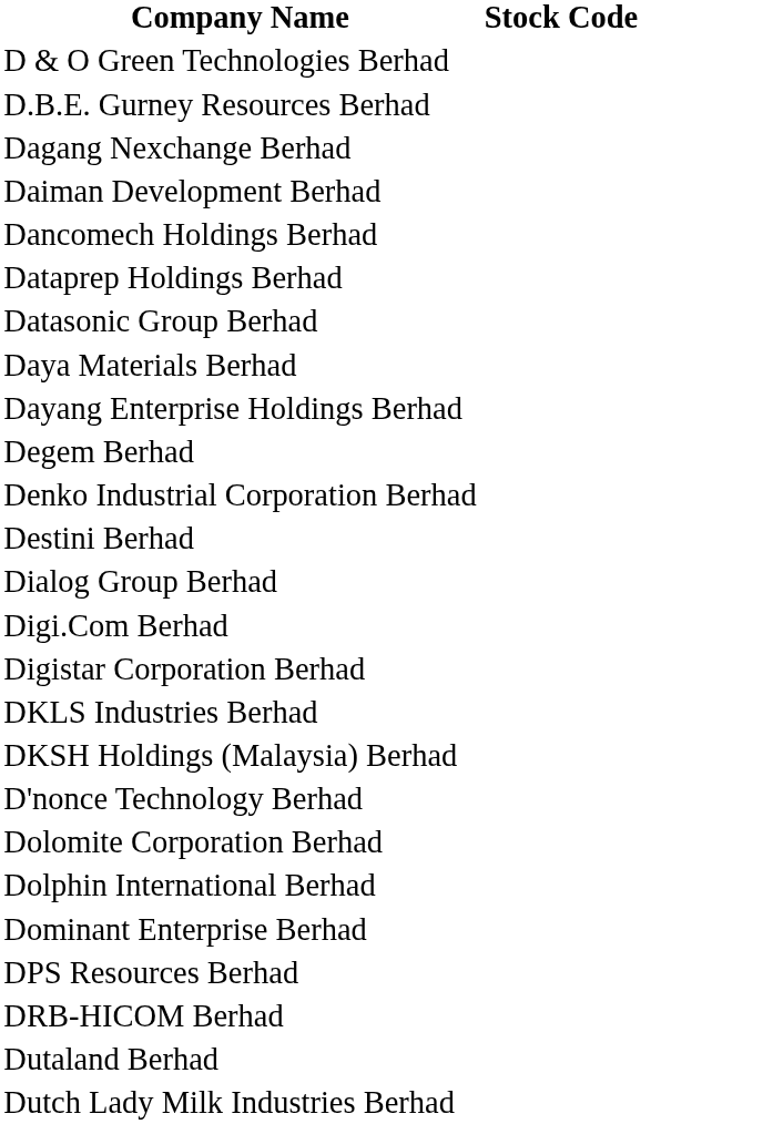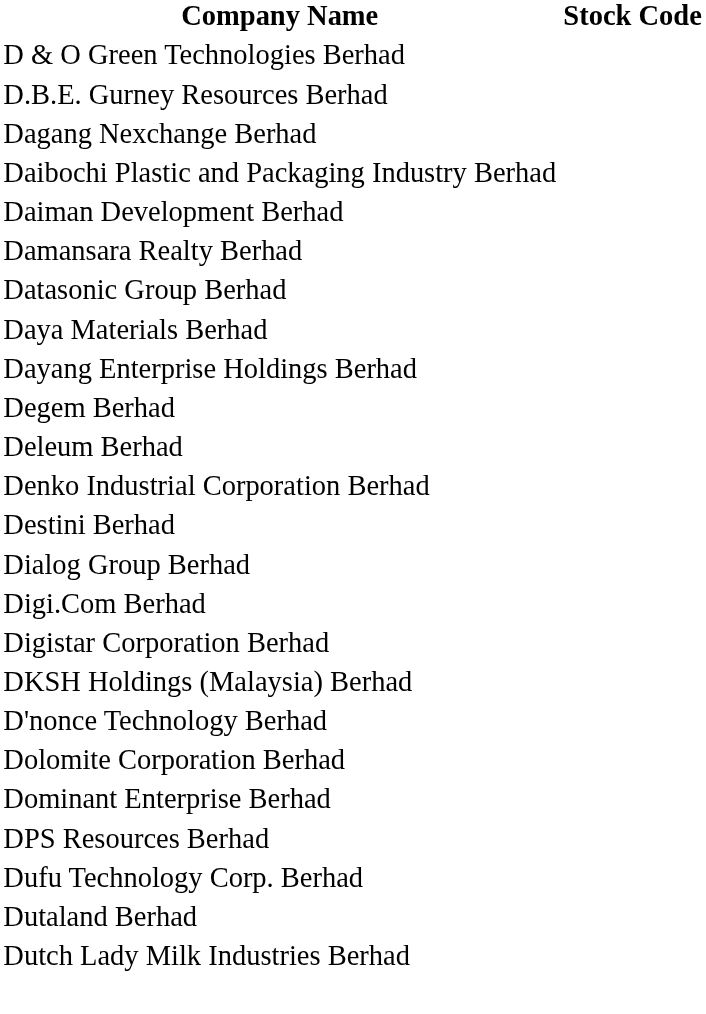 <table style="background:transparent;">
 <tr>
 <th>Company Name</th>
 <th>Stock Code</th>
 </tr>
 <tr>
 <td>D & O Green Technologies Berhad</td>
 <td></td>
 </tr>
 <tr>
 <td>D.B.E. Gurney Resources Berhad</td>
 <td></td>
 </tr>
 <tr>
 <td>Dagang Nexchange Berhad</td>
 <td></td>
 </tr>
 <tr>
+<td>Daibochi Plastic and Packaging Industry Berhad</td>
+<td></td>
+</tr>
+<tr>
 <td>Daiman Development Berhad</td>
 <td></td>
 </tr>
 <tr>
-<td>Dancomech Holdings Berhad</td>
-<td></td>
-</tr>
-<tr>
-<td>Dataprep Holdings Berhad</td>
+<td>Damansara Realty Berhad</td>
 <td></td>
 </tr>
 <tr>
 <td>Datasonic Group Berhad</td>
 <td></td>
 </tr>
 <tr>
 <td>Daya Materials Berhad</td>
 <td></td>
 </tr>
 <tr>
 <td>Dayang Enterprise Holdings Berhad</td>
 <td></td>
 </tr>
 <tr>
 <td>Degem Berhad</td>
+<td></td>
+</tr>
+<tr>
+<td>Deleum Berhad</td>
 <td></td>
 </tr>
 <tr>
 <td>Denko Industrial Corporation Berhad</td>
 <td></td>
 </tr>
 <tr>
 <td>Destini Berhad</td>
 <td></td>
 </tr>
 <tr>
 <td>Dialog Group Berhad</td>
 <td></td>
 </tr>
 <tr>
 <td>Digi.Com Berhad</td>
 <td></td>
 </tr>
 <tr>
 <td>Digistar Corporation Berhad</td>
 <td></td>
 </tr>
 <tr>
-<td>DKLS Industries Berhad</td>
-<td></td>
-</tr>
-<tr>
 <td>DKSH Holdings (Malaysia) Berhad</td>
 <td></td>
 </tr>
 <tr>
 <td>D'nonce Technology Berhad</td>
 <td></td>
 </tr>
 <tr>
 <td>Dolomite Corporation Berhad</td>
 <td></td>
 </tr>
 <tr>
-<td>Dolphin International Berhad</td>
-<td></td>
-</tr>
-<tr>
 <td>Dominant Enterprise Berhad</td>
 <td></td>
 </tr>
 <tr>
 <td>DPS Resources Berhad</td>
 <td></td>
 </tr>
 <tr>
-<td>DRB-HICOM Berhad</td>
+<td>Dufu Technology Corp. Berhad</td>
 <td></td>
 </tr>
 <tr>
 <td>Dutaland Berhad</td>
 <td></td>
 </tr>
 <tr>
 <td>Dutch Lady Milk Industries Berhad</td>
 <td></td>
 </tr>
 </table>
